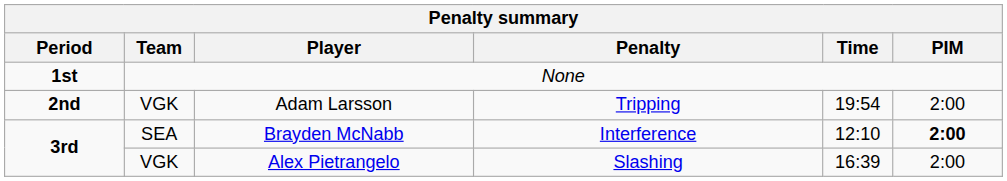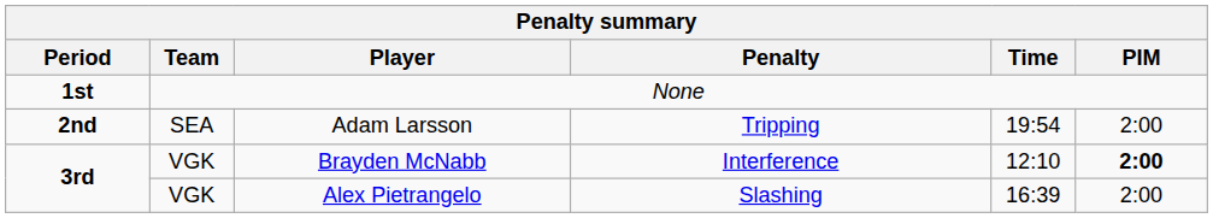 <table style="width:100%;" class="wikitable">
 <tr>
 <th colspan=6>Penalty summary</th>
 </tr>
 <tr>
 <th style="width:12%;">Period</th>
 <th style="width:7%;">Team</th>
 <th style="width:28%;">Player</th>
 <th style="width:35%;">Penalty</th>
 <th style="width:7%;">Time</th>
 <th style="width:11%;">PIM</th>
 </tr>
 <tr>
 <td style="text-align:center;"><strong>1st</strong></td>
 <td align=center colspan=5><em>None</em></td>
 </tr>
 <tr>
 <td style="text-align:center;"><strong>2nd</strong></td>
-<td align=center>VGK</td>
+<td align=center>SEA</td>
 <td align=center>Adam Larsson</td>
 <td align=center><a href='#'>Tripping</a></td>
 <td align=center>19:54</td>
 <td align=center>2:00</td>
 </tr>
 <tr>
 <td style="text-align:center;" rowspan=2><strong>3rd</strong></td>
-<td align=center>SEA</td>
+<td align=center>VGK</td>
 <td align=center><a href='#'>Brayden McNabb</a></td>
 <td align=center><a href='#'>Interference</a></td>
 <td align=center>12:10</td>
 <td align=center><strong>2:00</strong></td>
 </tr>
 <tr>
 <td align=center>VGK</td>
 <td align=center><a href='#'>Alex Pietrangelo</a></td>
 <td align=center><a href='#'>Slashing</a></td>
 <td align=center>16:39</td>
 <td align=center>2:00</td>
 </tr>
 </table>
